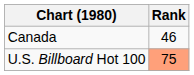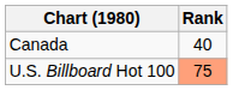 <table class="wikitable">
 <tr>
 <th align="left">Chart (1980)</th>
 <th style="text-align:center;">Rank</th>
 </tr>
 <tr>
 <td>Canada</td>
-<td style="text-align:center;">46</td>
+<td style="text-align:center;">40</td>
 </tr>
 <tr>
 <td>U.S. <em>Billboard</em> Hot 100</td>
 <td style="background: lightsalmon; text-align:center;">75</td>
 </tr>
 </table>
